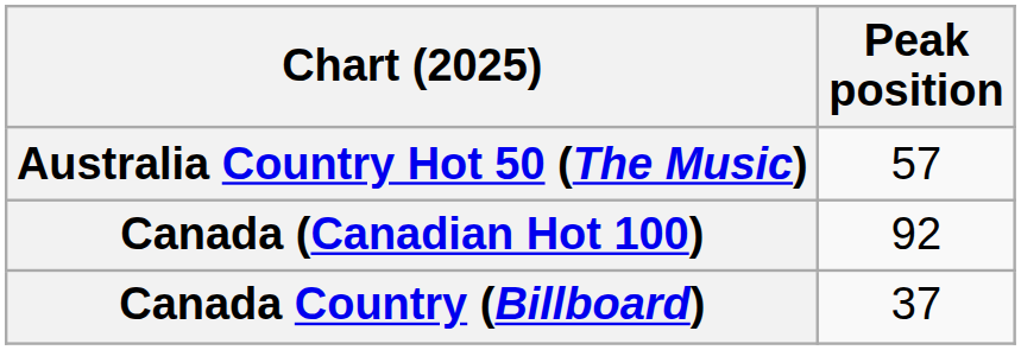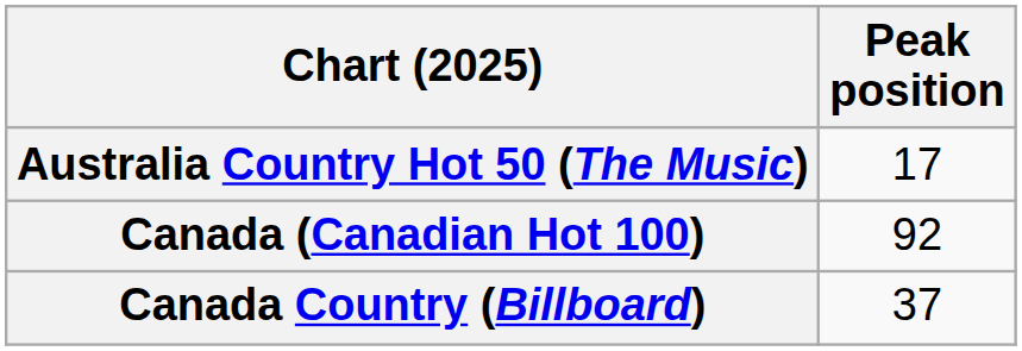 <table class="wikitable sortable plainrowheaders" style="text-align:center;">
 <tr>
 <th scope="col">Chart (2025)</th>
 <th scope="col">Peak<br>position</th>
 </tr>
 <tr>
 <th scope="row">Australia <a href='#'>Country Hot 50</a> (<em><a href='#'>The Music</a></em>)</th>
-<td>57</td>
+<td>17</td>
 </tr>
 <tr>
 <th scope="row">Canada (<a href='#'>Canadian Hot 100</a>)</th>
 <td>92</td>
 </tr>
 <tr>
 <th scope="row">Canada <a href='#'>Country</a> (<em><a href='#'>Billboard</a></em>)</th>
 <td>37</td>
 </tr>
 </table>
